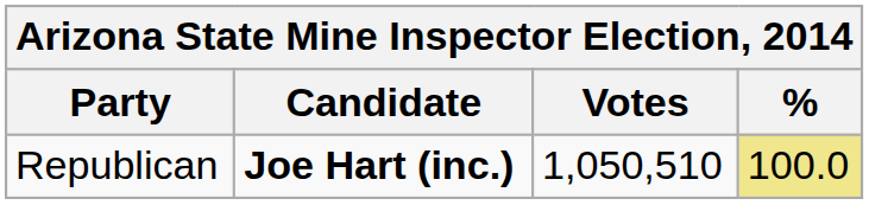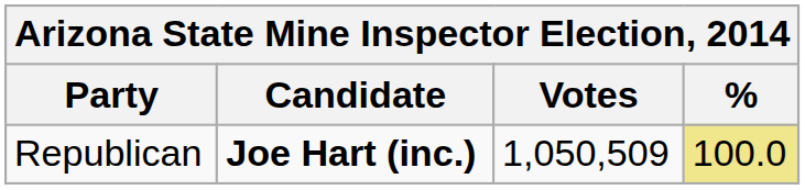 <table class="wikitable">
 <tr>
 <th colspan="4">Arizona State Mine Inspector Election, 2014</th>
 </tr>
 <tr>
 <th>Party</th>
 <th>Candidate</th>
 <th>Votes</th>
 <th>%</th>
 </tr>
 <tr>
 <td>Republican</td>
 <td><strong>Joe Hart (inc.)</strong></td>
-<td>1,050,510</td>
+<td>1,050,509</td>
 <td style="background: khaki;">100.0</td>
 </tr>
 </table>
